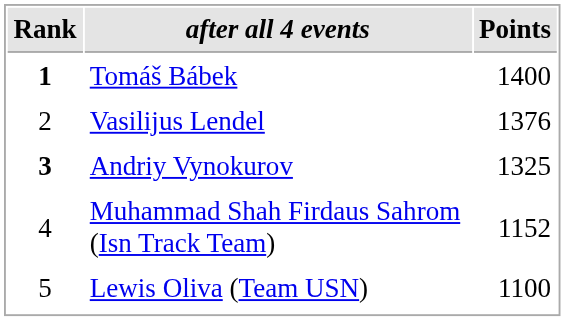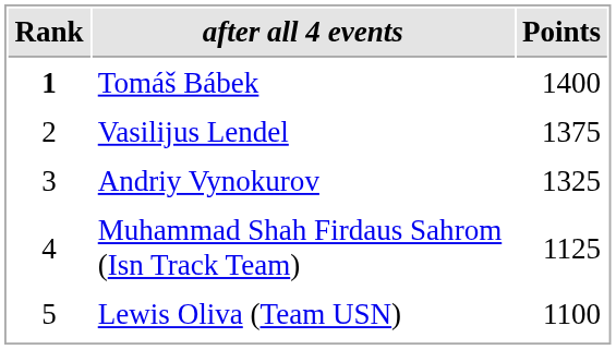 <table cellspacing="1" cellpadding="3" style="border:1px solid #aaa; font-size:90%;">
 <tr style="background:#e4e4e4;">
 <th style="border-bottom:1px solid #aaa; width:10px;">Rank</th>
 <th style="border-bottom:1px solid #aaa; width:200px; white-space:nowrap;"><em>after all 4 events</em> </th>
 <th style="border-bottom:1px solid #aaa; width:20px;">Points</th>
 </tr>
 <tr>
 <td style="text-align:center;"><strong>1</strong></td>
 <td> <a href='#'>Tomáš Bábek</a></td>
 <td align="right">1400</td>
 </tr>
 <tr>
 <td style="text-align:center;">2</td>
 <td> <a href='#'>Vasilijus Lendel</a></td>
-<td align="right">1376</td>
+<td align="right">1375</td>
 </tr>
 <tr>
-<td style="text-align:center;"><strong>3</strong></td>
+<td style="text-align:center;">3</td>
 <td> <a href='#'>Andriy Vynokurov</a></td>
 <td align="right">1325</td>
 </tr>
 <tr>
 <td style="text-align:center;">4</td>
 <td>  <a href='#'>Muhammad Shah Firdaus Sahrom</a> (<a href='#'>Isn Track Team</a>)</td>
-<td align="right">1152</td>
+<td align="right">1125</td>
 </tr>
 <tr>
 <td style="text-align:center;">5</td>
 <td>  <a href='#'>Lewis Oliva</a> (<a href='#'>Team USN</a>)</td>
 <td align="right">1100</td>
 </tr>
 <tr>
 </tr>
 </table>
